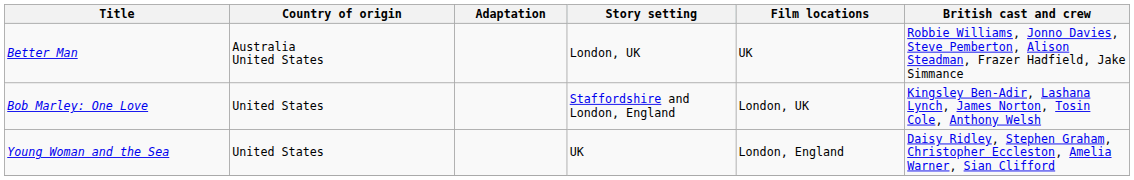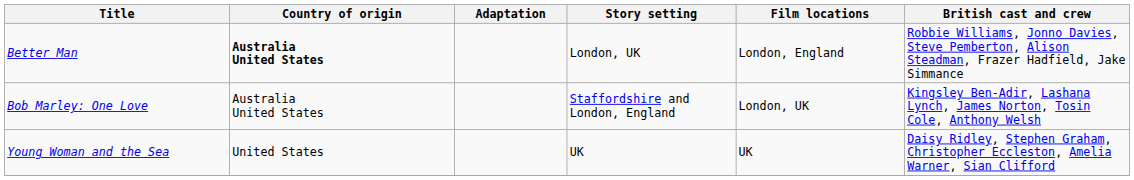 <table class="wikitable">
 <tr style="background:#b0e0e6; text-align:center;">
 <th style="width:20%;">Title</th>
 <th style="width:20%;">Country of origin</th>
 <th style="width:10%;">Adaptation</th>
 <th style="width:15%;">Story setting</th>
 <th style="width:15%;">Film locations</th>
 <th style="width:30%;">British cast and crew</th>
 </tr>
 <tr>
 <td><em><a href='#'>Better Man</a></em></td>
-<td>Australia<br>United States</td>
+<td><strong>Australia<br>United States</strong></td>
 <td></td>
 <td>London, UK</td>
-<td>UK</td>
+<td>London, England</td>
 <td><a href='#'>Robbie Williams</a>, <a href='#'>Jonno Davies</a>, <a href='#'>Steve Pemberton</a>, <a href='#'>Alison Steadman</a>, Frazer Hadfield, Jake Simmance</td>
 </tr>
 <tr>
 <td><em><a href='#'>Bob Marley: One Love</a></em></td>
-<td>United States</td>
+<td>Australia<br>United States</td>
 <td></td>
 <td><a href='#'>Staffordshire</a> and London, England</td>
 <td>London, UK</td>
 <td><a href='#'>Kingsley Ben-Adir</a>, <a href='#'>Lashana Lynch</a>, <a href='#'>James Norton</a>, <a href='#'>Tosin Cole</a>, <a href='#'>Anthony Welsh</a></td>
 </tr>
 <tr>
 <td><em><a href='#'>Young Woman and the Sea</a></em></td>
 <td>United States</td>
 <td></td>
 <td>UK</td>
-<td>London, England</td>
+<td>UK</td>
 <td><a href='#'>Daisy Ridley</a>, <a href='#'>Stephen Graham</a>, <a href='#'>Christopher Eccleston</a>, <a href='#'>Amelia Warner</a>, <a href='#'>Sian Clifford</a></td>
 </tr>
 <tr>
 </tr>
 </table>
